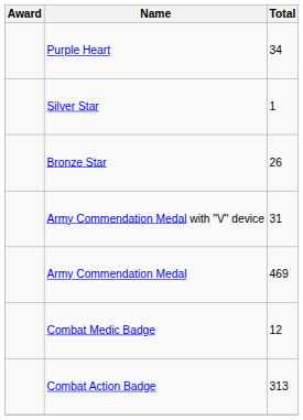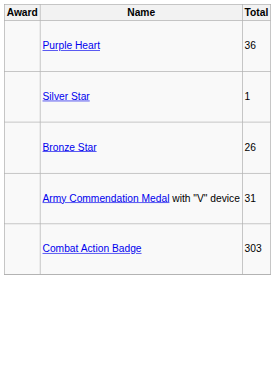 <table class="wikitable">
 <tr>
 <th>Award</th>
 <th>Name</th>
 <th>Total</th>
 </tr>
 <tr>
 <td style="height: 4.5em"></td>
 <td><a href='#'>Purple Heart</a></td>
-<td>34</td>
+<td>36</td>
 </tr>
 <tr>
 <td style="height: 4.5em"></td>
 <td><a href='#'>Silver Star</a></td>
 <td>1</td>
 </tr>
 <tr>
 <td style="height: 4.5em"></td>
 <td><a href='#'>Bronze Star</a></td>
 <td>26</td>
 </tr>
 <tr>
 <td style="height: 4.5em"></td>
 <td><a href='#'>Army Commendation Medal</a> with "V" device</td>
 <td>31</td>
 </tr>
 <tr>
 <td style="height: 4.5em"></td>
-<td><a href='#'>Army Commendation Medal</a></td>
-<td>469</td>
-</tr>
-<tr>
-<td style="height: 4.5em"></td>
-<td><a href='#'>Combat Medic Badge</a></td>
-<td>12</td>
-</tr>
-<tr>
-<td style="height: 4.5em"></td>
 <td><a href='#'>Combat Action Badge</a></td>
-<td>313</td>
+<td>303</td>
 </tr>
 <tr>
 </tr>
 </table>
